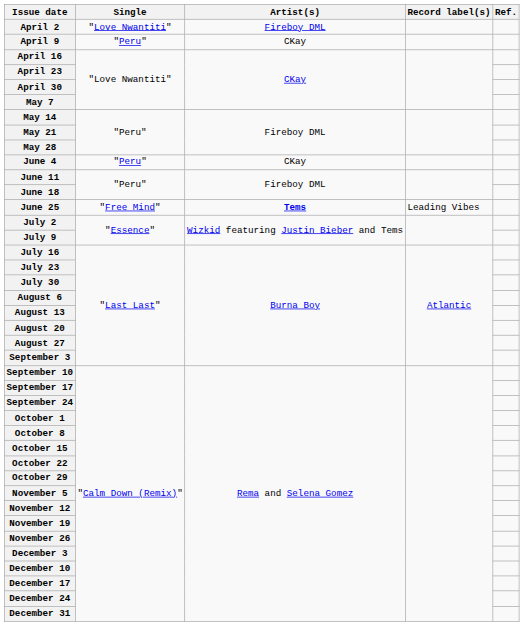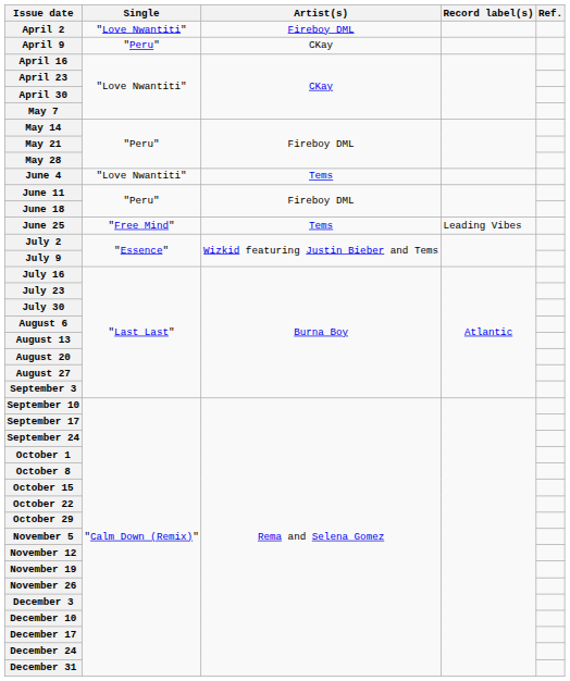 <table class="wikitable plainrowheaders" style="text-align:center">
 <tr>
 <th scope="col">Issue date</th>
 <th scope="col">Single</th>
 <th scope="col">Artist(s)</th>
 <th scope="col">Record label(s)</th>
 <th scope="col">Ref.</th>
 </tr>
 <tr>
 <th scope="row">April 2</th>
 <td>"<a href='#'>Love Nwantiti</a>"</td>
 <td><a href='#'>Fireboy DML</a></td>
 <td></td>
 <td></td>
 </tr>
 <tr>
 <th scope="row">April 9</th>
 <td>"<a href='#'>Peru</a>"</td>
 <td>CKay</td>
 <td></td>
 <td></td>
 </tr>
 <tr>
 <th scope="row">April 16</th>
 <td rowspan="4">"Love Nwantiti"</td>
 <td rowspan="4"><a href='#'>CKay</a></td>
 <td rowspan="4"></td>
 <td></td>
 </tr>
 <tr>
 <th scope="row">April 23</th>
 <td></td>
 </tr>
 <tr>
 <th scope="row">April 30</th>
 <td></td>
 </tr>
 <tr>
 <th scope="row">May 7</th>
 <td></td>
 </tr>
 <tr>
 <th scope="row">May 14</th>
 <td rowspan="3">"Peru"</td>
 <td rowspan="3">Fireboy DML</td>
 <td rowspan="3"></td>
 <td></td>
 </tr>
 <tr>
 <th scope="row">May 21</th>
 <td></td>
 </tr>
 <tr>
 <th scope="row">May 28</th>
 <td></td>
 </tr>
 <tr>
 <th scope="row">June 4</th>
-<td>"<a href='#'>Peru</a>"</td>
-<td>CKay</td>
+<td>"Love Nwantiti"</td>
+<td><a href='#'>Tems</a></td>
 <td></td>
 <td></td>
 </tr>
 <tr>
 <th scope="row">June 11</th>
 <td rowspan="2">"Peru"</td>
 <td rowspan="2">Fireboy DML</td>
 <td rowspan="2"></td>
 <td></td>
 </tr>
 <tr>
 <th scope="row">June 18</th>
 <td></td>
 </tr>
 <tr>
 <th scope="row">June 25</th>
 <td>"<a href='#'>Free Mind</a>"</td>
-<td><strong><a href='#'>Tems</a></strong></td>
+<td><a href='#'>Tems</a></td>
 <td align="left">Leading Vibes</td>
 <td></td>
 </tr>
 <tr>
 <th scope="row">July 2</th>
 <td rowspan="2">"<a href='#'>Essence</a>"</td>
 <td rowspan="2"><a href='#'>Wizkid</a> featuring <a href='#'>Justin Bieber</a> and Tems</td>
 <td rowspan="2"></td>
 <td></td>
 </tr>
 <tr>
 <th scope="row">July 9</th>
 <td></td>
 </tr>
 <tr>
 <th scope="row">July 16</th>
 <td rowspan="8">"<a href='#'>Last Last</a>"</td>
 <td rowspan="8"><a href='#'>Burna Boy</a></td>
 <td rowspan="8"><a href='#'>Atlantic</a></td>
 <td></td>
 </tr>
 <tr>
 <th scope="row">July 23</th>
 <td></td>
 </tr>
 <tr>
 <th scope="row">July 30</th>
 <td></td>
 </tr>
 <tr>
 <th scope="row">August 6</th>
 <td></td>
 </tr>
 <tr>
 <th scope="row">August 13</th>
 <td></td>
 </tr>
 <tr>
 <th scope="row">August 20</th>
 <td></td>
 </tr>
 <tr>
 <th scope="row">August 27</th>
 <td></td>
 </tr>
 <tr>
 <th scope="row">September 3</th>
 <td></td>
 </tr>
 <tr>
 <th scope="row">September 10</th>
 <td rowspan="17">"<a href='#'>Calm Down (Remix)</a>"</td>
 <td rowspan="17"><a href='#'>Rema</a> and <a href='#'>Selena Gomez</a></td>
 <td rowspan="17"></td>
 <td></td>
 </tr>
 <tr>
 <th scope="row">September 17</th>
 <td></td>
 </tr>
 <tr>
 <th scope="row">September 24</th>
 <td></td>
 </tr>
 <tr>
 <th scope="row">October 1</th>
 <td></td>
 </tr>
 <tr>
 <th scope="row">October 8</th>
 <td></td>
 </tr>
 <tr>
 <th scope="row">October 15</th>
 <td></td>
 </tr>
 <tr>
 <th scope="row">October 22</th>
 <td></td>
 </tr>
 <tr>
 <th scope="row">October 29</th>
 <td></td>
 </tr>
 <tr>
 <th scope="row">November 5</th>
 <td></td>
 </tr>
 <tr>
 <th scope="row">November 12</th>
 <td></td>
 </tr>
 <tr>
 <th scope="row">November 19</th>
 <td></td>
 </tr>
 <tr>
 <th scope="row">November 26</th>
 <td></td>
 </tr>
 <tr>
 <th scope="row">December 3</th>
 <td></td>
 </tr>
 <tr>
 <th scope="row">December 10</th>
 <td></td>
 </tr>
 <tr>
 <th scope="row">December 17</th>
 <td></td>
 </tr>
 <tr>
 <th scope="row">December 24</th>
 <td></td>
 </tr>
 <tr>
 <th scope="row">December 31</th>
 <td></td>
 </tr>
 </table>
